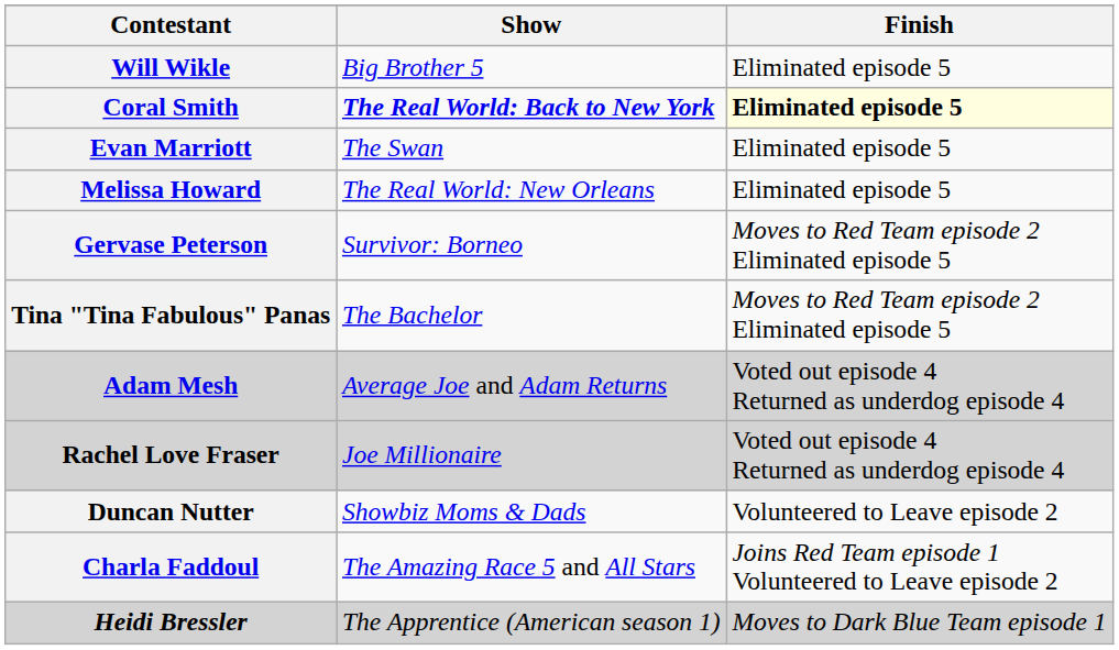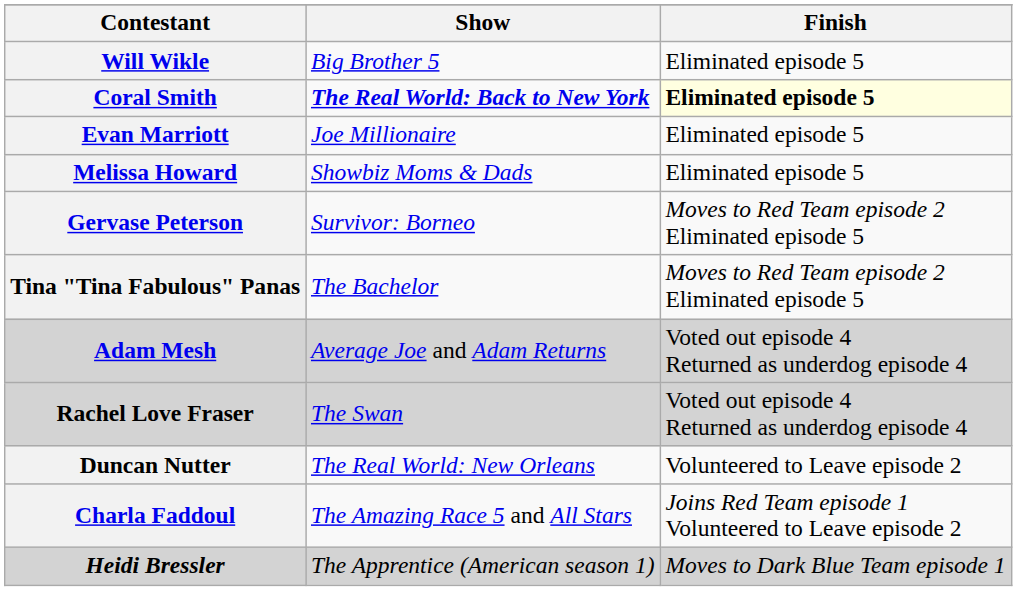 <table class="wikitable plainrowheaders sortable">
 <tr>
 </tr>
 <tr>
 <th scope="col">Contestant</th>
 <th scope="col">Show</th>
 <th scope="col">Finish</th>
 </tr>
 <tr>
 <th scope="row"><a href='#'>Will Wikle</a></th>
 <td><em><a href='#'>Big Brother 5</a></em></td>
 <td>Eliminated episode 5</td>
 </tr>
 <tr>
 <th scope="row"><strong><a href='#'>Coral Smith</a></strong></th>
 <td><strong><em><a href='#'>The Real World: Back to New York</a></em></strong></td>
 <td style="background: lightyellow;"><strong>Eliminated episode 5</strong></td>
 </tr>
 <tr>
 <th scope="row"><a href='#'>Evan Marriott</a></th>
-<td><em><a href='#'>The Swan</a></em></td>
+<td><em><a href='#'>Joe Millionaire</a></em></td>
 <td>Eliminated episode 5</td>
 </tr>
 <tr>
 <th scope="row"><a href='#'>Melissa Howard</a></th>
-<td><em><a href='#'>The Real World: New Orleans</a></em></td>
+<td><em><a href='#'>Showbiz Moms & Dads</a></em></td>
 <td>Eliminated episode 5</td>
 </tr>
 <tr>
 <th scope="row"><a href='#'>Gervase Peterson</a></th>
 <td><em><a href='#'>Survivor: Borneo</a></em></td>
 <td><em>Moves to Red Team episode 2</em><br> Eliminated episode 5</td>
 </tr>
 <tr>
 <th scope="row">Tina "Tina Fabulous" Panas</th>
 <td><em><a href='#'>The Bachelor</a></em></td>
 <td><em>Moves to Red Team episode 2</em><br> Eliminated episode 5</td>
 </tr>
 <tr style="background-color:lightgray">
 <th scope="row" style="background-color:lightgray"><a href='#'>Adam Mesh</a></th>
 <td><em><a href='#'>Average Joe</a></em> and <em><a href='#'>Adam Returns</a></em></td>
 <td>Voted out episode 4<br>Returned as underdog episode 4</td>
 </tr>
 <tr style="background-color:lightgray">
 <th scope="row" style="background-color:lightgray">Rachel Love Fraser</th>
-<td><em><a href='#'>Joe Millionaire</a></em></td>
+<td><em><a href='#'>The Swan</a></em></td>
 <td>Voted out episode 4<br>Returned as underdog episode 4</td>
 </tr>
 <tr>
 <th scope="row">Duncan Nutter</th>
-<td><em><a href='#'>Showbiz Moms & Dads</a></em></td>
+<td><em><a href='#'>The Real World: New Orleans</a></em></td>
 <td>Volunteered to Leave episode 2</td>
 </tr>
 <tr>
 <th scope="row"><a href='#'>Charla Faddoul</a></th>
 <td><em><a href='#'>The Amazing Race 5</a></em> and <em><a href='#'>All Stars</a></em></td>
 <td><em>Joins Red Team episode 1</em><br> Volunteered to Leave episode 2</td>
 </tr>
 <tr style="background-color:lightgray">
 <th scope="row" style="background-color:lightgray"><em>Heidi Bressler</em></th>
 <td><em>The Apprentice (American season 1)</em></td>
 <td><em>Moves to Dark Blue Team episode 1</em></td>
 </tr>
 </table>
